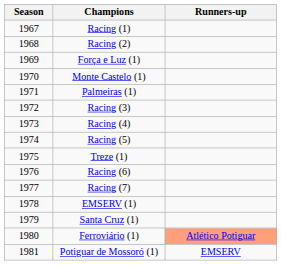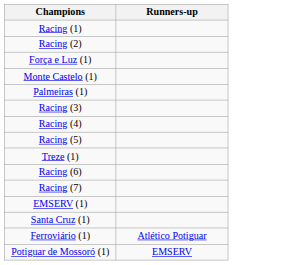 <table class="wikitable" style="text-align:center; margin-left:1em;">
 <tr>
-<th style="width:70px">Season</th>
 <th style="width:170px">Champions</th>
 <th style="width:170px">Runners-up</th>
 </tr>
 <tr>
-<td>1967</td>
 <td><a href='#'>Racing</a> (1)</td>
 <td></td>
 </tr>
 <tr>
-<td>1968</td>
 <td><a href='#'>Racing</a> (2)</td>
 <td></td>
 </tr>
 <tr>
-<td>1969</td>
 <td><a href='#'>Força e Luz</a> (1)</td>
 <td></td>
 </tr>
 <tr>
-<td>1970</td>
 <td><a href='#'>Monte Castelo</a> (1)</td>
 <td></td>
 </tr>
 <tr>
-<td>1971</td>
 <td><a href='#'>Palmeiras</a> (1)</td>
 <td></td>
 </tr>
 <tr>
-<td>1972</td>
 <td><a href='#'>Racing</a> (3)</td>
 <td></td>
 </tr>
 <tr>
-<td>1973</td>
 <td><a href='#'>Racing</a> (4)</td>
 <td></td>
 </tr>
 <tr>
-<td>1974</td>
 <td><a href='#'>Racing</a> (5)</td>
 <td></td>
 </tr>
 <tr>
-<td>1975</td>
 <td><a href='#'>Treze</a> (1)</td>
 <td></td>
 </tr>
 <tr>
-<td>1976</td>
 <td><a href='#'>Racing</a> (6)</td>
 <td></td>
 </tr>
 <tr>
-<td>1977</td>
 <td><a href='#'>Racing</a> (7)</td>
 <td></td>
 </tr>
 <tr>
-<td>1978</td>
 <td><a href='#'>EMSERV</a> (1)</td>
 <td></td>
 </tr>
 <tr>
-<td>1979</td>
 <td><a href='#'>Santa Cruz</a> (1)</td>
 <td></td>
 </tr>
 <tr>
-<td>1980</td>
 <td><a href='#'>Ferroviário</a> (1)</td>
-<td style="background: lightsalmon;"><a href='#'>Atlético Potiguar</a></td>
+<td><a href='#'>Atlético Potiguar</a></td>
 </tr>
 <tr>
-<td>1981</td>
 <td><a href='#'>Potiguar de Mossoró</a> (1)</td>
 <td><a href='#'>EMSERV</a></td>
 </tr>
 </table>
